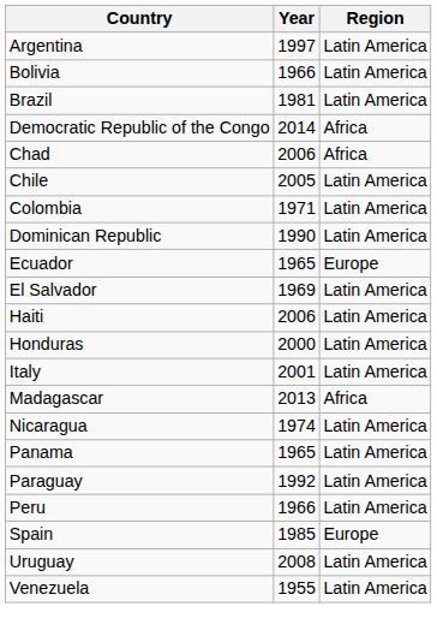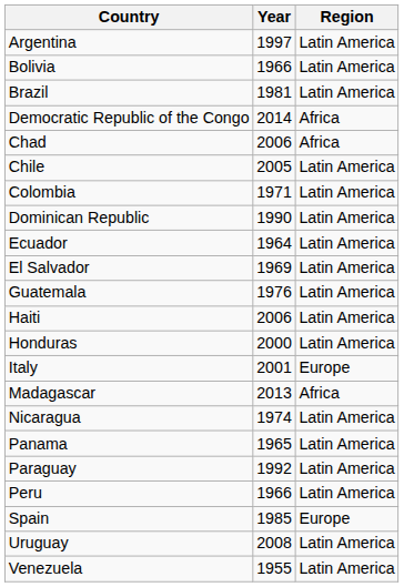 <table class="wikitable sortable">
 <tr>
 <th>Country</th>
 <th>Year</th>
 <th>Region</th>
 </tr>
 <tr>
 <td>Argentina</td>
 <td>1997</td>
 <td>Latin America</td>
 </tr>
 <tr>
 <td>Bolivia</td>
 <td>1966</td>
 <td>Latin America</td>
 </tr>
 <tr>
 <td>Brazil</td>
 <td>1981</td>
 <td>Latin America</td>
 </tr>
 <tr>
 <td>Democratic Republic of the Congo</td>
 <td>2014</td>
 <td>Africa</td>
 </tr>
 <tr>
 <td>Chad</td>
 <td>2006</td>
 <td>Africa</td>
 </tr>
 <tr>
 <td>Chile</td>
 <td>2005</td>
 <td>Latin America</td>
 </tr>
 <tr>
 <td>Colombia</td>
 <td>1971</td>
 <td>Latin America</td>
 </tr>
 <tr>
 <td>Dominican Republic</td>
 <td>1990</td>
 <td>Latin America</td>
 </tr>
 <tr>
 <td>Ecuador</td>
-<td>1965</td>
-<td>Europe</td>
+<td>1964</td>
+<td>Latin America</td>
 </tr>
 <tr>
 <td>El Salvador</td>
 <td>1969</td>
+<td>Latin America</td>
+</tr>
+<tr>
+<td>Guatemala</td>
+<td>1976</td>
 <td>Latin America</td>
 </tr>
 <tr>
 <td>Haiti</td>
 <td>2006</td>
 <td>Latin America</td>
 </tr>
 <tr>
 <td>Honduras</td>
 <td>2000</td>
 <td>Latin America</td>
 </tr>
 <tr>
 <td>Italy</td>
 <td>2001</td>
-<td>Latin America</td>
+<td>Europe</td>
 </tr>
 <tr>
 <td>Madagascar</td>
 <td>2013</td>
 <td>Africa</td>
 </tr>
 <tr>
 <td>Nicaragua</td>
 <td>1974</td>
 <td>Latin America</td>
 </tr>
 <tr>
 <td>Panama</td>
 <td>1965</td>
 <td>Latin America</td>
 </tr>
 <tr>
 <td>Paraguay</td>
 <td>1992</td>
 <td>Latin America</td>
 </tr>
 <tr>
 <td>Peru</td>
 <td>1966</td>
 <td>Latin America</td>
 </tr>
 <tr>
 <td>Spain</td>
 <td>1985</td>
 <td>Europe</td>
 </tr>
 <tr>
 <td>Uruguay</td>
 <td>2008</td>
 <td>Latin America</td>
 </tr>
 <tr>
 <td>Venezuela</td>
 <td>1955</td>
 <td>Latin America</td>
 </tr>
 </table>
